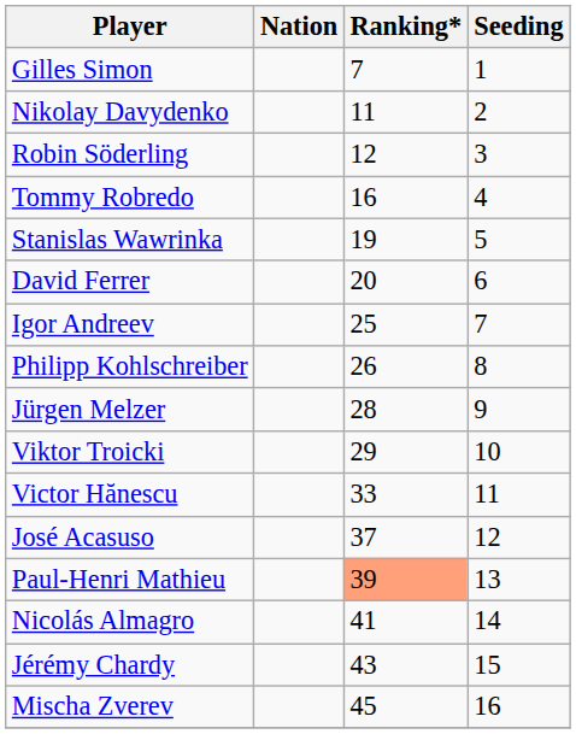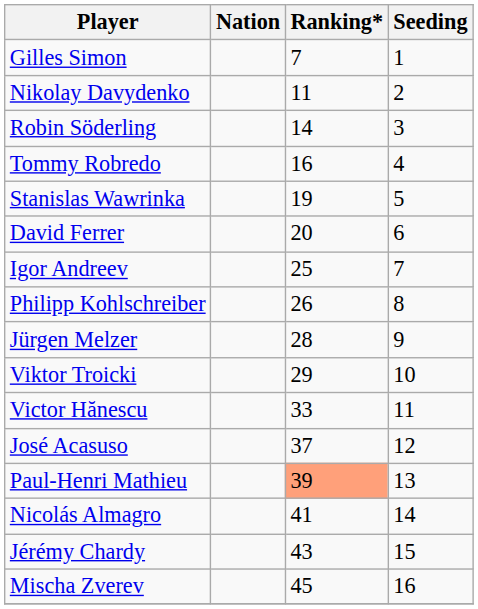 <table class="wikitable" border="1">
 <tr>
 <th>Player</th>
 <th>Nation</th>
 <th>Ranking*</th>
 <th>Seeding</th>
 </tr>
 <tr>
 <td><a href='#'>Gilles Simon</a></td>
 <td></td>
 <td>7</td>
 <td>1</td>
 </tr>
 <tr>
 <td><a href='#'>Nikolay Davydenko</a></td>
 <td></td>
 <td>11</td>
 <td>2</td>
 </tr>
 <tr>
 <td><a href='#'>Robin Söderling</a></td>
 <td></td>
-<td>12</td>
+<td>14</td>
 <td>3</td>
 </tr>
 <tr>
 <td><a href='#'>Tommy Robredo</a></td>
 <td></td>
 <td>16</td>
 <td>4</td>
 </tr>
 <tr>
 <td><a href='#'>Stanislas Wawrinka</a></td>
 <td></td>
 <td>19</td>
 <td>5</td>
 </tr>
 <tr>
 <td><a href='#'>David Ferrer</a></td>
 <td></td>
 <td>20</td>
 <td>6</td>
 </tr>
 <tr>
 <td><a href='#'>Igor Andreev</a></td>
 <td></td>
 <td>25</td>
 <td>7</td>
 </tr>
 <tr>
 <td><a href='#'>Philipp Kohlschreiber</a></td>
 <td></td>
 <td>26</td>
 <td>8</td>
 </tr>
 <tr>
 <td><a href='#'>Jürgen Melzer</a></td>
 <td></td>
 <td>28</td>
 <td>9</td>
 </tr>
 <tr>
 <td><a href='#'>Viktor Troicki</a></td>
 <td></td>
 <td>29</td>
 <td>10</td>
 </tr>
 <tr>
 <td><a href='#'>Victor Hănescu</a></td>
 <td></td>
 <td>33</td>
 <td>11</td>
 </tr>
 <tr>
 <td><a href='#'>José Acasuso</a></td>
 <td></td>
 <td>37</td>
 <td>12</td>
 </tr>
 <tr>
 <td><a href='#'>Paul-Henri Mathieu</a></td>
 <td></td>
 <td style="background: lightsalmon;">39</td>
 <td>13</td>
 </tr>
 <tr>
 <td><a href='#'>Nicolás Almagro</a></td>
 <td></td>
 <td>41</td>
 <td>14</td>
 </tr>
 <tr>
 <td><a href='#'>Jérémy Chardy</a></td>
 <td></td>
 <td>43</td>
 <td>15</td>
 </tr>
 <tr>
 <td><a href='#'>Mischa Zverev</a></td>
 <td></td>
 <td>45</td>
 <td>16</td>
 </tr>
 <tr>
 </tr>
 </table>
